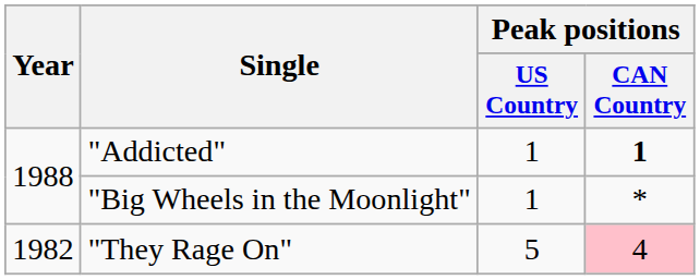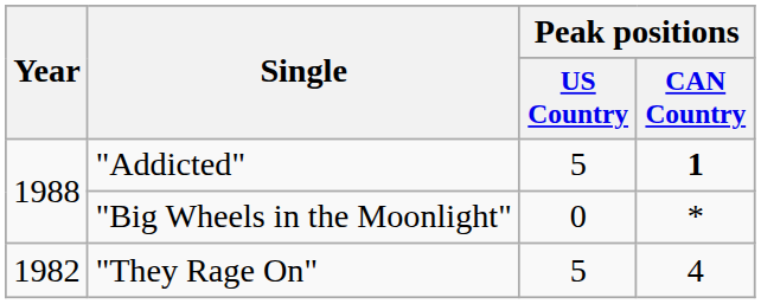 <table class="wikitable" style="text-align:center;">
 <tr>
 <th rowspan="2">Year</th>
 <th rowspan="2">Single</th>
 <th colspan="2">Peak positions</th>
 </tr>
 <tr style="font-size:smaller;">
 <th width="50"><a href='#'>US Country</a></th>
 <th width="50"><a href='#'>CAN Country</a></th>
 </tr>
 <tr>
 <td rowspan="2">1988</td>
 <td align="left">"Addicted"</td>
-<td>1</td>
+<td>5</td>
 <td><strong>1</strong></td>
 </tr>
 <tr>
 <td align="left">"Big Wheels in the Moonlight"</td>
-<td>1</td>
+<td>0</td>
 <td>*</td>
 </tr>
 <tr>
 <td>1982</td>
 <td align="left">"They Rage On"</td>
 <td>5</td>
-<td style="background: pink;">4</td>
+<td>4</td>
 </tr>
 </table>
